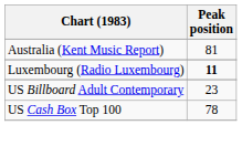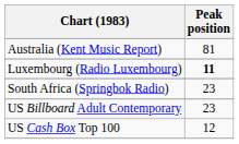 <table class="wikitable sortable">
 <tr>
 <th scope="col">Chart (1983)</th>
 <th scope="col">Peak<br>position</th>
 </tr>
 <tr>
 </tr>
 <tr>
 <td>Australia (<a href='#'>Kent Music Report</a>)</td>
 <td style="text-align:center;">81</td>
 </tr>
 <tr>
 </tr>
 <tr>
 </tr>
 <tr>
 <td>Luxembourg (<a href='#'>Radio Luxembourg</a>)</td>
 <td align="center"><strong>11</strong></td>
 </tr>
 <tr>
 </tr>
 <tr>
 </tr>
 <tr>
+<td>South Africa (<a href='#'>Springbok Radio</a>)</td>
+<td style="text-align:center;">23</td>
+</tr>
+<tr>
 </tr>
 <tr>
 </tr>
 <tr>
 <td>US <em>Billboard</em> <a href='#'>Adult Contemporary</a></td>
 <td style="text-align:center;">23</td>
 </tr>
 <tr>
 <td>US <a href='#'><em>Cash Box</em></a> Top 100</td>
-<td style="text-align:center;">78</td>
+<td style="text-align:center;">12</td>
 </tr>
 <tr>
 </tr>
 </table>
